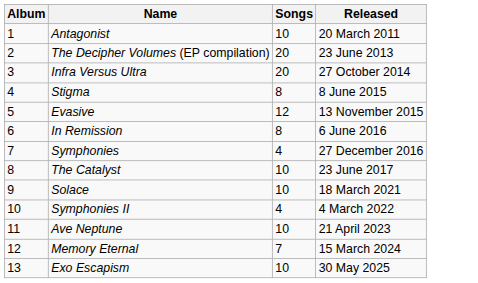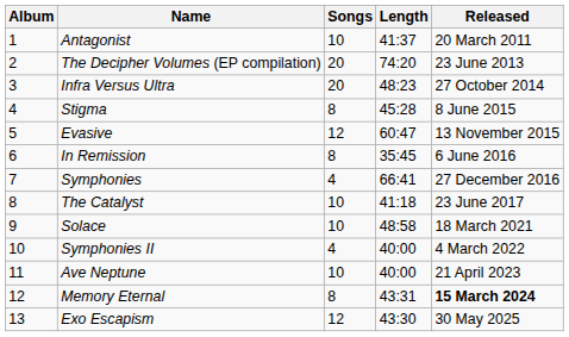 <table class="wikitable">
 <tr>
 <th>Album</th>
 <th>Name</th>
 <th>Songs</th>
+<th>Length</th>
 <th>Released</th>
 </tr>
 <tr>
 <td>1</td>
 <td><em>Antagonist</em></td>
 <td>10</td>
+<td>41:37</td>
 <td>20 March 2011</td>
 </tr>
 <tr>
 <td>2</td>
 <td><em>The Decipher Volumes</em> (EP compilation)</td>
 <td>20</td>
+<td>74:20</td>
 <td>23 June 2013</td>
 </tr>
 <tr>
 <td>3</td>
 <td><em>Infra Versus Ultra</em></td>
 <td>20</td>
+<td>48:23</td>
 <td>27 October 2014</td>
 </tr>
 <tr>
 <td>4</td>
 <td><em>Stigma</em></td>
 <td>8</td>
+<td>45:28</td>
 <td>8 June 2015</td>
 </tr>
 <tr>
 <td>5</td>
 <td><em>Evasive</em></td>
 <td>12</td>
+<td>60:47</td>
 <td>13 November 2015</td>
 </tr>
 <tr>
 <td>6</td>
 <td><em>In Remission</em></td>
 <td>8</td>
+<td>35:45</td>
 <td>6 June 2016</td>
 </tr>
 <tr>
 <td>7</td>
 <td><em>Symphonies</em></td>
 <td>4</td>
+<td>66:41</td>
 <td>27 December 2016</td>
 </tr>
 <tr>
 <td>8</td>
 <td><em>The Catalyst</em></td>
 <td>10</td>
+<td>41:18</td>
 <td>23 June 2017</td>
 </tr>
 <tr>
 <td>9</td>
 <td><em>Solace</em></td>
 <td>10</td>
+<td>48:58</td>
 <td>18 March 2021</td>
 </tr>
 <tr>
 <td>10</td>
 <td><em>Symphonies II</em></td>
 <td>4</td>
+<td>40:00</td>
 <td>4 March 2022</td>
 </tr>
 <tr>
 <td>11</td>
 <td><em>Ave Neptune</em></td>
 <td>10</td>
+<td>40:00</td>
 <td>21 April 2023</td>
 </tr>
 <tr>
 <td>12</td>
 <td><em>Memory Eternal</em></td>
-<td>7</td>
-<td>15 March 2024</td>
+<td>8</td>
+<td>43:31</td>
+<td><strong>15 March 2024</strong></td>
 </tr>
 <tr>
 <td>13</td>
 <td><em>Exo Escapism</em></td>
-<td>10</td>
+<td>12</td>
+<td>43:30</td>
 <td>30 May 2025</td>
 </tr>
 </table>
